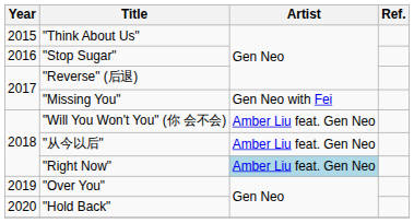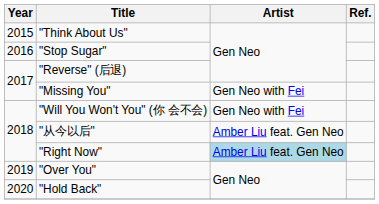 <table class="wikitable">
 <tr>
 <th>Year</th>
 <th>Title</th>
 <th>Artist</th>
 <th>Ref.</th>
 </tr>
 <tr>
 <td>2015</td>
 <td>"Think About Us"</td>
 <td rowspan="3">Gen Neo</td>
 <td></td>
 </tr>
 <tr>
 <td>2016</td>
 <td>"Stop Sugar"</td>
 <td></td>
 </tr>
 <tr>
 <td rowspan="2">2017</td>
 <td>"Reverse" (后退)</td>
 <td></td>
 </tr>
 <tr>
 <td>"Missing You"</td>
 <td>Gen Neo with <a href='#'>Fei</a></td>
 <td></td>
 </tr>
 <tr>
 <td rowspan="3">2018</td>
 <td>"Will You Won't You" (你 会不会)</td>
-<td><a href='#'>Amber Liu</a> feat. Gen Neo</td>
+<td>Gen Neo with <a href='#'>Fei</a></td>
 <td></td>
 </tr>
 <tr>
 <td>"从今以后"</td>
 <td><a href='#'>Amber Liu</a> feat. Gen Neo</td>
 <td></td>
 </tr>
 <tr>
 <td>"Right Now"</td>
 <td style="background: lightblue;"><a href='#'>Amber Liu</a> feat. Gen Neo</td>
 <td></td>
 </tr>
 <tr>
 <td>2019</td>
 <td>"Over You"</td>
 <td rowspan="2">Gen Neo</td>
 <td></td>
 </tr>
 <tr>
 <td>2020</td>
 <td>"Hold Back"</td>
 <td></td>
 </tr>
 <tr>
 </tr>
 </table>
